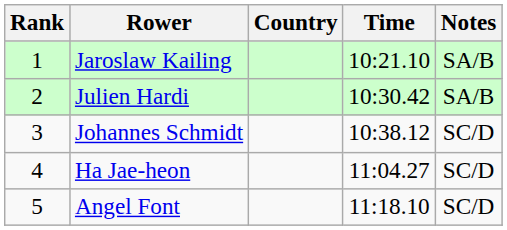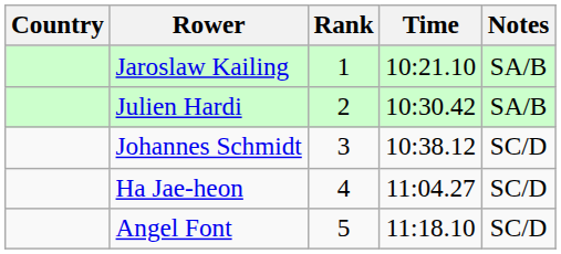 <table class="wikitable" style="text-align:center">
 <tr>
+<th>Country</th>
+<th>Rower</th>
 <th>Rank</th>
-<th>Rower</th>
-<th>Country</th>
 <th>Time</th>
 <th>Notes</th>
 </tr>
 <tr bgcolor=ccffcc>
+<td align="left"></td>
+<td align="left"><a href='#'>Jaroslaw Kailing</a></td>
 <td>1</td>
-<td align="left"><a href='#'>Jaroslaw Kailing</a></td>
-<td align="left"></td>
 <td>10:21.10</td>
 <td>SA/B</td>
 </tr>
 <tr bgcolor=ccffcc>
+<td align="left"></td>
+<td align="left"><a href='#'>Julien Hardi</a></td>
 <td>2</td>
-<td align="left"><a href='#'>Julien Hardi</a></td>
-<td align="left"></td>
 <td>10:30.42</td>
 <td>SA/B</td>
 </tr>
 <tr>
+<td align="left"></td>
+<td align="left"><a href='#'>Johannes Schmidt</a></td>
 <td>3</td>
-<td align="left"><a href='#'>Johannes Schmidt</a></td>
-<td align="left"></td>
 <td>10:38.12</td>
 <td>SC/D</td>
 </tr>
 <tr>
+<td align="left"></td>
+<td align="left"><a href='#'>Ha Jae-heon</a></td>
 <td>4</td>
-<td align="left"><a href='#'>Ha Jae-heon</a></td>
-<td align="left"></td>
 <td>11:04.27</td>
 <td>SC/D</td>
 </tr>
 <tr>
+<td align="left"></td>
+<td align="left"><a href='#'>Angel Font</a></td>
 <td>5</td>
-<td align="left"><a href='#'>Angel Font</a></td>
-<td align="left"></td>
 <td>11:18.10</td>
 <td>SC/D</td>
 </tr>
 </table>
